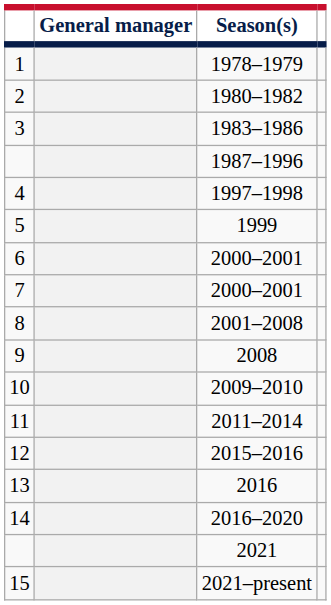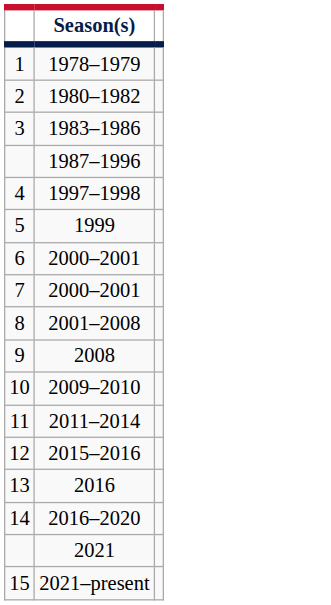 <table class="wikitable sortable plainrowheaders" style="text-align:center">
 <tr>
 <th scope="col" style="background-color:#ffffff; border-top:#c8102e 5px solid; border-bottom:#071d49 5px solid; color:#071d49"></th>
-<th scope="col" style="background-color:#ffffff; border-top:#c8102e 5px solid; border-bottom:#071d49 5px solid; color:#071d49">General manager</th>
 <th scope="col" style="background-color:#ffffff; border-top:#c8102e 5px solid; border-bottom:#071d49 5px solid; color:#071d49">Season(s)</th>
 <th class="unsortable" scope="col" style="background-color:#ffffff; border-top:#c8102e 5px solid; border-bottom:#071d49 5px solid; color:#071d49"></th>
 </tr>
 <tr>
 <td>1</td>
-<th scope="row" style="text-align:center"></th>
 <td>1978–1979</td>
 <td></td>
 </tr>
 <tr>
 <td>2</td>
-<th scope="row" style="text-align:center"></th>
 <td>1980–1982</td>
 <td></td>
 </tr>
 <tr>
 <td>3</td>
-<th scope="row" style="text-align:center"></th>
 <td>1983–1986</td>
 <td></td>
 </tr>
 <tr>
 <td></td>
-<th scope="row" style="text-align:center"></th>
 <td>1987–1996</td>
 <td></td>
 </tr>
 <tr>
 <td>4</td>
-<th scope="row" style="text-align:center"></th>
 <td>1997–1998</td>
 <td></td>
 </tr>
 <tr>
 <td>5</td>
-<th scope="row" style="text-align:center"></th>
 <td>1999</td>
 <td></td>
 </tr>
 <tr>
 <td>6</td>
-<th scope="row" style="text-align:center"></th>
 <td>2000–2001</td>
 <td></td>
 </tr>
 <tr>
 <td>7</td>
-<th scope="row" style="text-align:center"></th>
 <td>2000–2001</td>
 <td></td>
 </tr>
 <tr>
 <td>8</td>
-<th scope="row" style="text-align:center"></th>
 <td>2001–2008</td>
 <td></td>
 </tr>
 <tr>
 <td>9</td>
-<th scope="row" style="text-align:center"></th>
 <td>2008</td>
 <td></td>
 </tr>
 <tr>
 <td>10</td>
-<th scope="row" style="text-align:center"></th>
 <td>2009–2010</td>
 <td></td>
 </tr>
 <tr>
 <td>11</td>
-<th scope="row" style="text-align:center"></th>
 <td>2011–2014</td>
 <td></td>
 </tr>
 <tr>
 <td>12</td>
-<th scope="row" style="text-align:center"></th>
 <td>2015–2016</td>
 <td></td>
 </tr>
 <tr>
 <td>13</td>
-<th scope="row" style="text-align:center"></th>
 <td>2016</td>
 <td></td>
 </tr>
 <tr>
 <td>14</td>
-<th scope="row" style="text-align:center"></th>
 <td>2016–2020</td>
 <td></td>
 </tr>
 <tr>
 <td></td>
-<th scope="row" style="text-align:center"></th>
 <td>2021</td>
 <td></td>
 </tr>
 <tr>
 <td>15</td>
-<th scope="row" style="text-align:center"></th>
 <td>2021–present</td>
 <td></td>
 </tr>
 </table>
